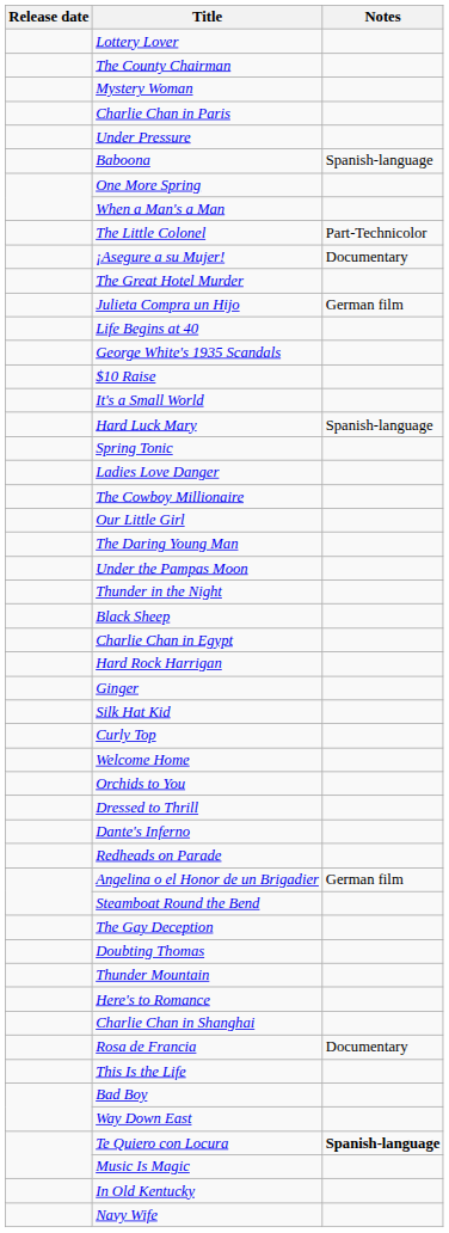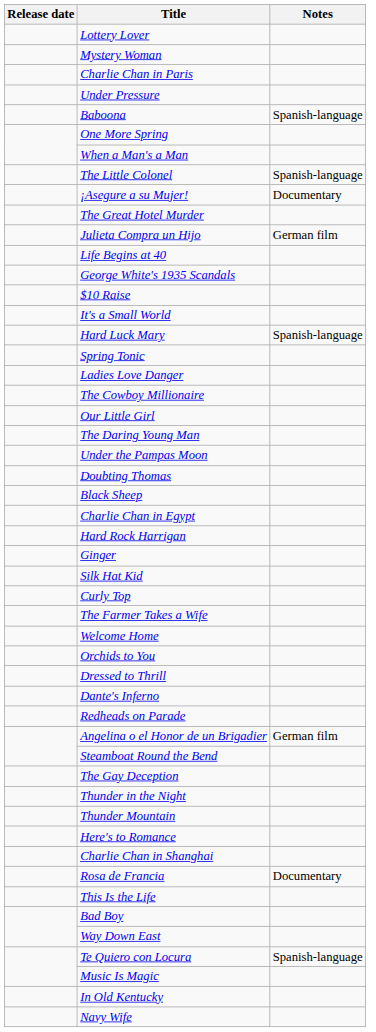 <table class="wikitable sortable">
 <tr>
 <th>Release date</th>
 <th>Title</th>
 <th class="unsortable">Notes</th>
 </tr>
 <tr>
 <td></td>
 <td><em><a href='#'>Lottery Lover</a></em></td>
-<td></td>
-</tr>
-<tr>
-<td></td>
-<td><em><a href='#'>The County Chairman</a></em></td>
 <td></td>
 </tr>
 <tr>
 <td></td>
 <td><em><a href='#'>Mystery Woman</a></em></td>
 <td></td>
 </tr>
 <tr>
 <td></td>
 <td><em><a href='#'>Charlie Chan in Paris</a></em></td>
 <td></td>
 </tr>
 <tr>
 <td></td>
 <td><em><a href='#'>Under Pressure</a></em></td>
 <td></td>
 </tr>
 <tr>
 <td></td>
 <td><em><a href='#'>Baboona</a></em></td>
 <td>Spanish-language</td>
 </tr>
 <tr>
 <td rowspan="2"></td>
 <td><em><a href='#'>One More Spring</a></em></td>
 <td></td>
 </tr>
 <tr>
 <td><em><a href='#'>When a Man's a Man</a></em></td>
 <td></td>
 </tr>
 <tr>
 <td></td>
 <td><em><a href='#'>The Little Colonel</a></em></td>
-<td>Part-Technicolor</td>
+<td>Spanish-language</td>
 </tr>
 <tr>
 <td></td>
 <td><em><a href='#'>¡Asegure a su Mujer!</a></em></td>
 <td>Documentary</td>
 </tr>
 <tr>
 <td></td>
 <td><em><a href='#'>The Great Hotel Murder</a></em></td>
 <td></td>
 </tr>
 <tr>
 <td></td>
 <td><em><a href='#'>Julieta Compra un Hijo</a></em></td>
 <td>German film</td>
 </tr>
 <tr>
 <td></td>
 <td><em><a href='#'>Life Begins at 40</a></em></td>
 <td></td>
 </tr>
 <tr>
 <td></td>
 <td><em><a href='#'>George White's 1935 Scandals</a></em></td>
 <td></td>
 </tr>
 <tr>
 <td></td>
 <td><em><a href='#'>$10 Raise</a></em></td>
 <td></td>
 </tr>
 <tr>
 <td></td>
 <td><em><a href='#'>It's a Small World</a></em></td>
 <td></td>
 </tr>
 <tr>
 <td></td>
 <td><em><a href='#'>Hard Luck Mary</a></em></td>
 <td>Spanish-language</td>
 </tr>
 <tr>
 <td></td>
 <td><em><a href='#'>Spring Tonic</a></em></td>
 <td></td>
 </tr>
 <tr>
 <td></td>
 <td><em><a href='#'>Ladies Love Danger</a></em></td>
 <td></td>
 </tr>
 <tr>
 <td></td>
 <td><em><a href='#'>The Cowboy Millionaire</a></em></td>
 <td></td>
 </tr>
 <tr>
 <td></td>
 <td><em><a href='#'>Our Little Girl</a></em></td>
 <td></td>
 </tr>
 <tr>
 <td></td>
 <td><em><a href='#'>The Daring Young Man</a></em></td>
 <td></td>
 </tr>
 <tr>
 <td></td>
 <td><em><a href='#'>Under the Pampas Moon</a></em></td>
 <td></td>
 </tr>
 <tr>
 <td></td>
-<td><em><a href='#'>Thunder in the Night</a></em></td>
+<td><em><a href='#'>Doubting Thomas</a></em></td>
 <td></td>
 </tr>
 <tr>
 <td></td>
 <td><em><a href='#'>Black Sheep</a></em></td>
 <td></td>
 </tr>
 <tr>
 <td></td>
 <td><em><a href='#'>Charlie Chan in Egypt</a></em></td>
 <td></td>
 </tr>
 <tr>
 <td></td>
 <td><em><a href='#'>Hard Rock Harrigan</a></em></td>
 <td></td>
 </tr>
 <tr>
 <td></td>
 <td><em><a href='#'>Ginger</a></em></td>
 <td></td>
 </tr>
 <tr>
 <td></td>
 <td><em><a href='#'>Silk Hat Kid</a></em></td>
 <td></td>
 </tr>
 <tr>
 <td></td>
 <td><em><a href='#'>Curly Top</a></em></td>
+<td></td>
+</tr>
+<tr>
+<td></td>
+<td><em><a href='#'>The Farmer Takes a Wife</a></em></td>
 <td></td>
 </tr>
 <tr>
 <td></td>
 <td><em><a href='#'>Welcome Home</a></em></td>
 <td></td>
 </tr>
 <tr>
 <td></td>
 <td><em><a href='#'>Orchids to You</a></em></td>
 <td></td>
 </tr>
 <tr>
 <td></td>
 <td><em><a href='#'>Dressed to Thrill</a></em></td>
 <td></td>
 </tr>
 <tr>
 <td></td>
 <td><em><a href='#'>Dante's Inferno</a></em></td>
 <td></td>
 </tr>
 <tr>
 <td></td>
 <td><em><a href='#'>Redheads on Parade</a></em></td>
 <td></td>
 </tr>
 <tr>
 <td rowspan="2"></td>
 <td><em><a href='#'>Angelina o el Honor de un Brigadier</a></em></td>
 <td>German film</td>
 </tr>
 <tr>
 <td><em><a href='#'>Steamboat Round the Bend</a></em></td>
 <td></td>
 </tr>
 <tr>
 <td></td>
 <td><em><a href='#'>The Gay Deception</a></em></td>
 <td></td>
 </tr>
 <tr>
 <td></td>
-<td><em><a href='#'>Doubting Thomas</a></em></td>
+<td><em><a href='#'>Thunder in the Night</a></em></td>
 <td></td>
 </tr>
 <tr>
 <td></td>
 <td><em><a href='#'>Thunder Mountain</a></em></td>
 <td></td>
 </tr>
 <tr>
 <td></td>
 <td><em><a href='#'>Here's to Romance</a></em></td>
 <td></td>
 </tr>
 <tr>
 <td></td>
 <td><em><a href='#'>Charlie Chan in Shanghai</a></em></td>
 <td></td>
 </tr>
 <tr>
 <td></td>
 <td><em><a href='#'>Rosa de Francia</a></em></td>
 <td>Documentary</td>
 </tr>
 <tr>
 <td></td>
 <td><em><a href='#'>This Is the Life</a></em></td>
 <td></td>
 </tr>
 <tr>
 <td rowspan="2"></td>
 <td><em><a href='#'>Bad Boy</a></em></td>
 <td></td>
 </tr>
 <tr>
 <td><em><a href='#'>Way Down East</a></em></td>
 <td></td>
 </tr>
 <tr>
 <td rowspan="2"></td>
 <td><em><a href='#'>Te Quiero con Locura</a></em></td>
-<td><strong>Spanish-language</strong></td>
+<td>Spanish-language</td>
 </tr>
 <tr>
 <td><em><a href='#'>Music Is Magic</a></em></td>
 <td></td>
 </tr>
 <tr>
 <td></td>
 <td><em><a href='#'>In Old Kentucky</a></em></td>
 <td></td>
 </tr>
 <tr>
 <td></td>
 <td><em><a href='#'>Navy Wife</a></em></td>
 <td></td>
 </tr>
 </table>
